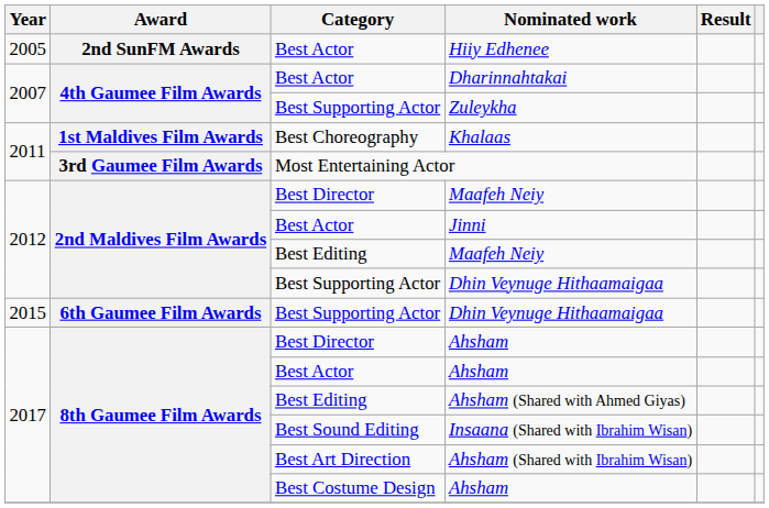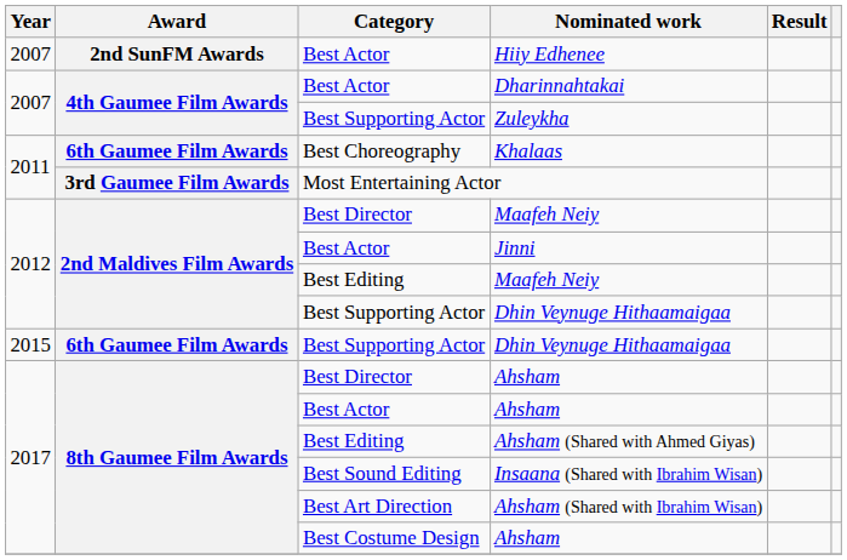 <table class="wikitable plainrowheaders sortable">
 <tr>
 <th scope="col">Year</th>
 <th scope="col">Award</th>
 <th scope="col">Category</th>
 <th scope="col">Nominated work</th>
 <th scope="col">Result</th>
 <th scope="col" class="unsortable"></th>
 </tr>
 <tr>
-<td>2005</td>
+<td>2007</td>
 <th scope="row">2nd SunFM Awards</th>
 <td><a href='#'>Best Actor</a></td>
 <td><em><a href='#'>Hiiy Edhenee</a></em></td>
 <td></td>
 <td style="text-align: center;"></td>
 </tr>
 <tr>
 <td rowspan="2">2007</td>
 <th scope="row" rowspan="2"><a href='#'>4th Gaumee Film Awards</a></th>
 <td><a href='#'>Best Actor</a></td>
 <td><em><a href='#'>Dharinnahtakai</a></em></td>
 <td></td>
 <td style="text-align:center;"></td>
 </tr>
 <tr>
 <td><a href='#'>Best Supporting Actor</a></td>
 <td><em><a href='#'>Zuleykha</a></em></td>
 <td></td>
 <td style="text-align:center;"></td>
 </tr>
 <tr>
 <td rowspan="2">2011</td>
-<th scope="row"><a href='#'>1st Maldives Film Awards</a></th>
+<th scope="row"><a href='#'>6th Gaumee Film Awards</a></th>
 <td>Best Choreography</td>
 <td><em><a href='#'>Khalaas</a></em></td>
 <td></td>
 <td style="text-align: center;"></td>
 </tr>
 <tr>
 <th scope="row">3rd <a href='#'>Gaumee Film Awards</a></th>
 <td colspan="2">Most Entertaining Actor</td>
 <td></td>
 <td style="text-align:center;"></td>
 </tr>
 <tr>
 <td rowspan="4">2012</td>
 <th scope="row" rowspan="4"><a href='#'>2nd Maldives Film Awards</a></th>
 <td><a href='#'>Best Director</a></td>
 <td><em><a href='#'>Maafeh Neiy</a></em></td>
 <td></td>
 <td style="text-align: center;"></td>
 </tr>
 <tr>
 <td><a href='#'>Best Actor</a></td>
 <td><em><a href='#'>Jinni</a></em></td>
 <td></td>
 <td style="text-align: center;"></td>
 </tr>
 <tr>
 <td>Best Editing</td>
 <td><em><a href='#'>Maafeh Neiy</a></em></td>
 <td></td>
 <td style="text-align:center;"></td>
 </tr>
 <tr>
 <td>Best Supporting Actor</td>
 <td><em><a href='#'>Dhin Veynuge Hithaamaigaa</a></em></td>
 <td></td>
 <td style="text-align: center;"></td>
 </tr>
 <tr>
 <td>2015</td>
 <th scope="row"><a href='#'>6th Gaumee Film Awards</a></th>
 <td><a href='#'>Best Supporting Actor</a></td>
 <td><em><a href='#'>Dhin Veynuge Hithaamaigaa</a></em></td>
 <td></td>
 <td style="text-align: center;"></td>
 </tr>
 <tr>
 <td rowspan="6">2017</td>
 <th scope="row" rowspan="6"><a href='#'>8th Gaumee Film Awards</a></th>
 <td><a href='#'>Best Director</a></td>
 <td><em><a href='#'>Ahsham</a></em></td>
 <td></td>
 <td style="text-align:center;"></td>
 </tr>
 <tr>
 <td><a href='#'>Best Actor</a></td>
 <td><em><a href='#'>Ahsham</a></em></td>
 <td></td>
 <td style="text-align:center;"></td>
 </tr>
 <tr>
 <td><a href='#'>Best Editing</a></td>
 <td><em><a href='#'>Ahsham</a></em> <small>(Shared with Ahmed Giyas)</small></td>
 <td></td>
 <td style="text-align:center;"></td>
 </tr>
 <tr>
 <td><a href='#'>Best Sound Editing</a></td>
 <td><em><a href='#'>Insaana</a></em> <small>(Shared with <a href='#'>Ibrahim Wisan</a>)</small></td>
 <td></td>
 <td style="text-align:center;"></td>
 </tr>
 <tr>
 <td><a href='#'>Best Art Direction</a></td>
 <td><em><a href='#'>Ahsham</a></em> <small>(Shared with <a href='#'>Ibrahim Wisan</a>)</small></td>
 <td></td>
 <td style="text-align:center;"></td>
 </tr>
 <tr>
 <td><a href='#'>Best Costume Design</a></td>
 <td><em><a href='#'>Ahsham</a></em></td>
 <td></td>
 <td style="text-align:center;"></td>
 </tr>
 <tr>
 </tr>
 </table>
